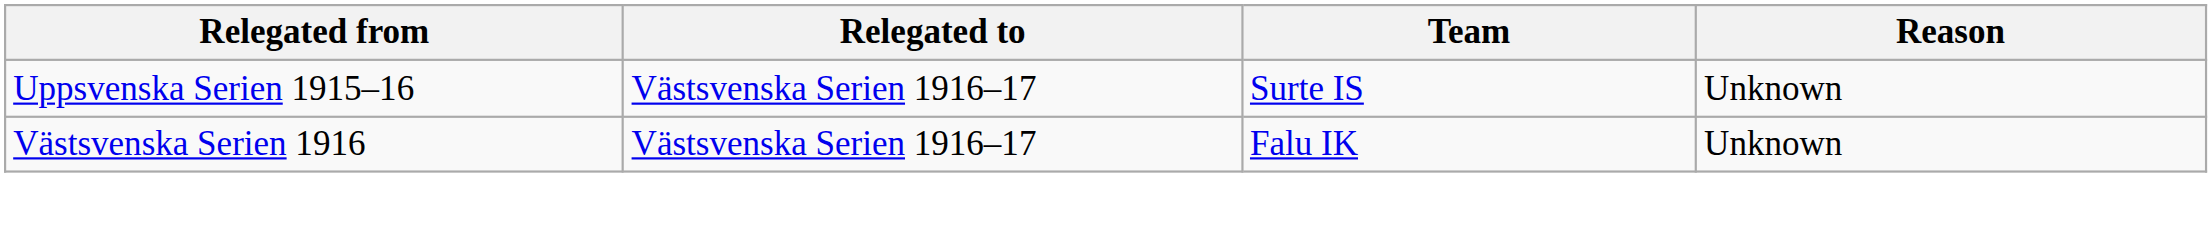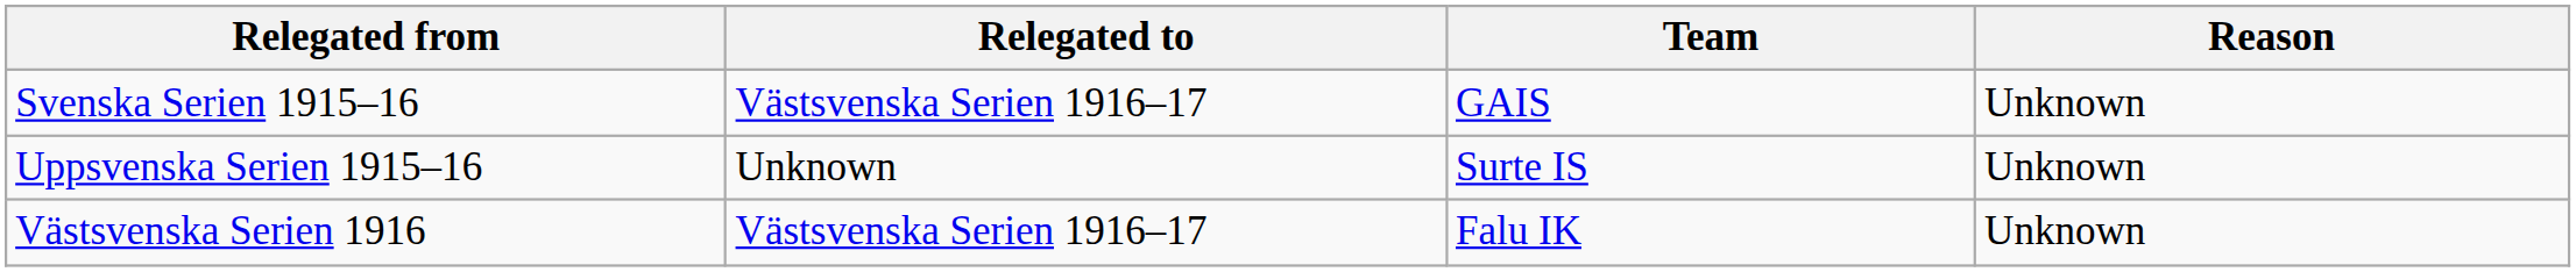 <table class="wikitable" style="text-align: left;">
 <tr>
 <th style="width: 275px;">Relegated from</th>
 <th style="width: 275px;">Relegated to</th>
 <th style="width: 200px;">Team</th>
 <th style="width: 225px;">Reason</th>
 </tr>
 <tr>
+<td><a href='#'>Svenska Serien</a> 1915–16</td>
+<td><a href='#'>Västsvenska Serien</a> 1916–17</td>
+<td><a href='#'>GAIS</a></td>
+<td>Unknown</td>
+</tr>
+<tr>
 <td><a href='#'>Uppsvenska Serien</a> 1915–16</td>
-<td><a href='#'>Västsvenska Serien</a> 1916–17</td>
+<td>Unknown</td>
 <td><a href='#'>Surte IS</a></td>
 <td>Unknown</td>
 </tr>
 <tr>
 <td><a href='#'>Västsvenska Serien</a> 1916</td>
 <td><a href='#'>Västsvenska Serien</a> 1916–17</td>
 <td><a href='#'>Falu IK</a></td>
 <td>Unknown</td>
 </tr>
 </table>
